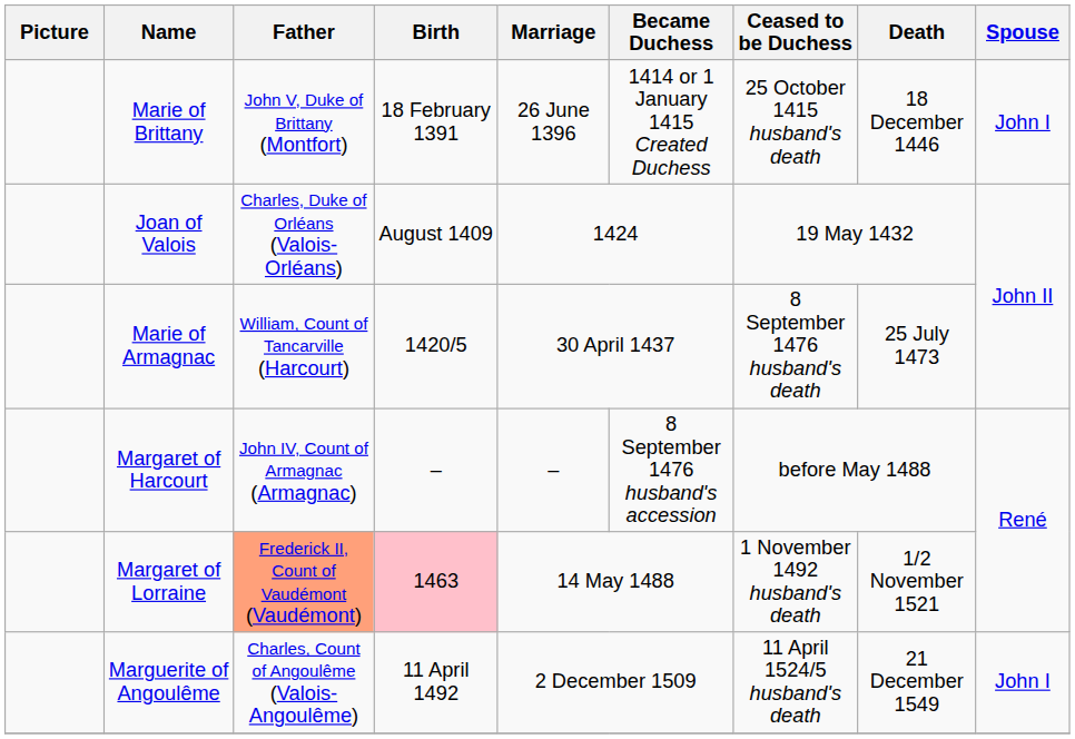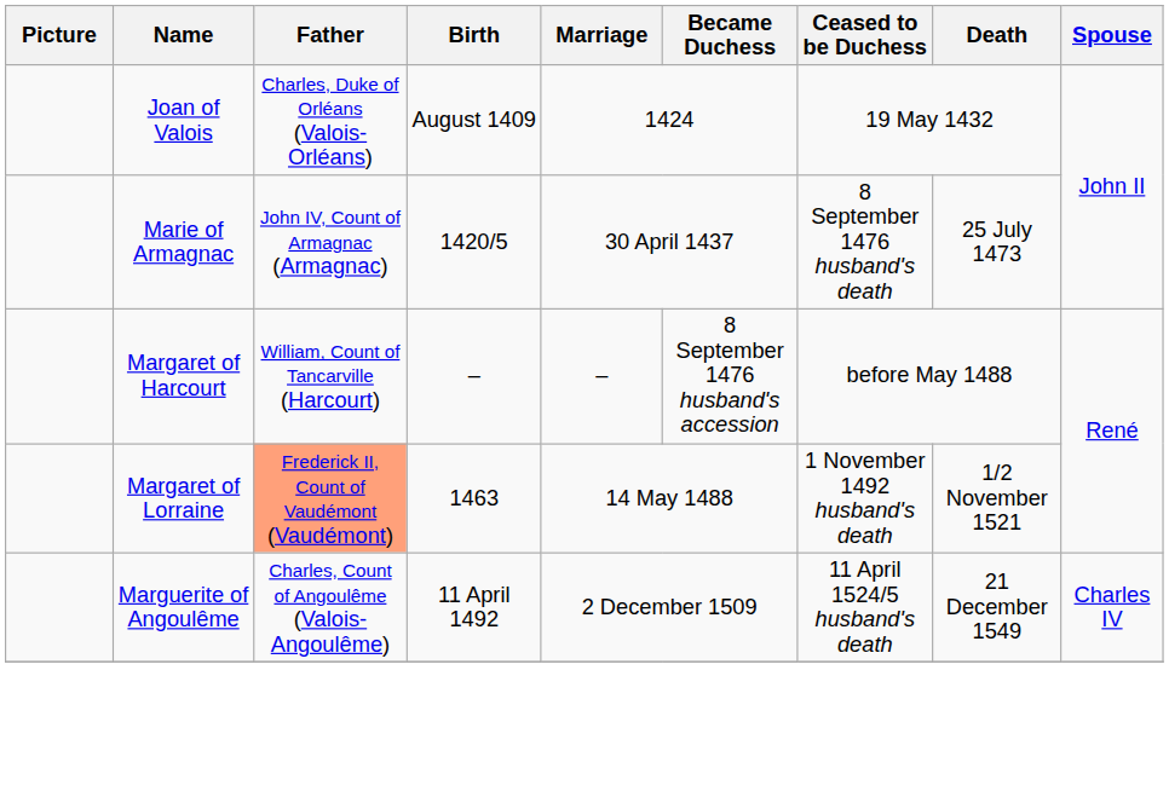 <table width=95% class="wikitable">
 <tr>
 <th width = "8%">Picture</th>
 <th width = "10%">Name</th>
 <th width = "9%">Father</th>
 <th width = "10%">Birth</th>
 <th width = "9%">Marriage</th>
 <th width = "9%">Became Duchess</th>
 <th width = "9%">Ceased to be Duchess</th>
 <th width = "9%">Death</th>
 <th width = "6%"><a href='#'>Spouse</a></th>
 </tr>
 <tr>
 <td align="center"></td>
-<td align="center"><a href='#'>Marie of Brittany</a></td>
-<td align="center"><small><a href='#'>John V, Duke of Brittany</a></small><br>(<a href='#'>Montfort</a>)</td>
-<td align="center">18 February 1391</td>
-<td align="center">26 June 1396</td>
-<td align="center">1414 or 1 January 1415<br><em>Created Duchess</em></td>
-<td align="center">25 October 1415<br><em>husband's death</em></td>
-<td align="center">18 December 1446</td>
-<td align="center"><a href='#'>John I</a></td>
-</tr>
-<tr>
-<td align="center"></td>
 <td align="center"><a href='#'>Joan of Valois</a></td>
 <td align="center"><small><a href='#'>Charles, Duke of Orléans</a></small><br>(<a href='#'>Valois-Orléans</a>)</td>
 <td align="center">August 1409</td>
 <td align="center" colspan="2">1424</td>
 <td align="center" colspan="2">19 May 1432</td>
 <td align="center" rowspan="2"><a href='#'>John II</a></td>
 </tr>
 <tr>
 <td align="center"></td>
 <td align="center"><a href='#'>Marie of Armagnac</a></td>
-<td align="center"><small><a href='#'>William, Count of Tancarville</a></small><br>(<a href='#'>Harcourt</a>)</td>
+<td align="center"><small><a href='#'>John IV, Count of Armagnac</a></small><br>(<a href='#'>Armagnac</a>)</td>
 <td align="center">1420/5</td>
 <td align="center" colspan="2">30 April 1437</td>
 <td align="center">8 September 1476<br><em>husband's death</em></td>
 <td align="center">25 July 1473</td>
 </tr>
 <tr>
 <td align="center"></td>
 <td align="center"><a href='#'>Margaret of Harcourt</a></td>
-<td align="center"><small><a href='#'>John IV, Count of Armagnac</a></small><br>(<a href='#'>Armagnac</a>)</td>
+<td align="center"><small><a href='#'>William, Count of Tancarville</a></small><br>(<a href='#'>Harcourt</a>)</td>
 <td align="center">–</td>
 <td align="center">–</td>
 <td align="center">8 September 1476<br><em>husband's accession</em></td>
 <td align="center" colspan="2">before May 1488</td>
 <td align="center" rowspan="2"><a href='#'>René</a></td>
 </tr>
 <tr>
 <td align="center"></td>
 <td align="center"><a href='#'>Margaret of Lorraine</a></td>
 <td align="center" style="background: lightsalmon;"><small><a href='#'>Frederick II, Count of Vaudémont</a></small><br>(<a href='#'>Vaudémont</a>)</td>
-<td align="center" style="background: pink;">1463</td>
+<td align="center">1463</td>
 <td align="center" colspan="2">14 May 1488</td>
 <td align="center">1 November 1492<br><em>husband's death</em></td>
 <td align="center">1/2 November 1521</td>
 </tr>
 <tr>
 <td align="center"></td>
 <td align="center"><a href='#'>Marguerite of Angoulême</a></td>
 <td align="center"><small><a href='#'>Charles, Count of Angoulême</a></small><br> (<a href='#'>Valois-Angoulême</a>)</td>
 <td align="center">11 April 1492</td>
 <td align="center" colspan="2">2 December 1509</td>
 <td align="center">11 April 1524/5<br><em>husband's death</em></td>
 <td align="center">21 December 1549</td>
-<td align="center"><a href='#'>John I</a></td>
+<td align="center"><a href='#'>Charles IV</a></td>
 </tr>
 <tr>
 </tr>
 </table>
